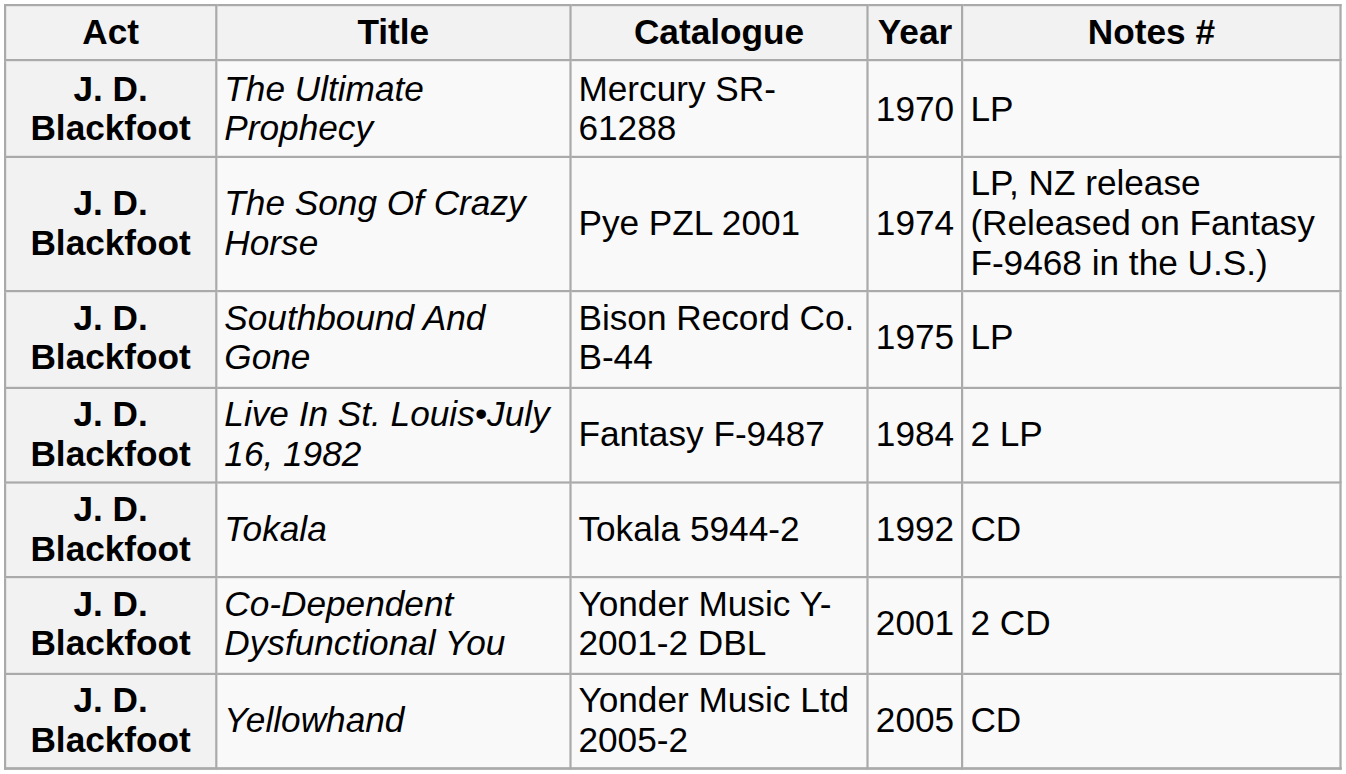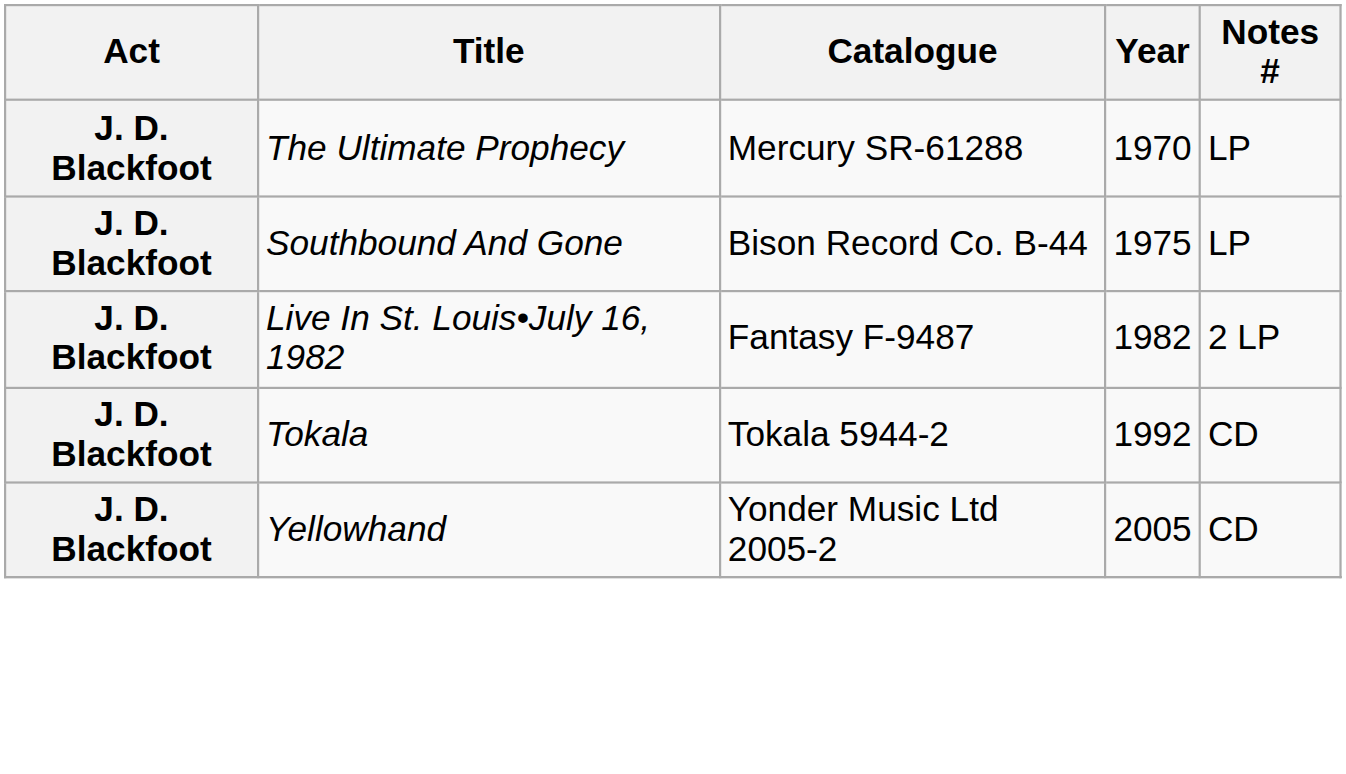 <table class="wikitable plainrowheaders sortable">
 <tr>
 <th scope="col">Act</th>
 <th scope="col">Title</th>
 <th scope="col">Catalogue</th>
 <th scope="col">Year</th>
 <th scope="col" class="unsortable">Notes #</th>
 </tr>
 <tr>
 <th scope="row">J. D. Blackfoot</th>
 <td><em>The Ultimate Prophecy</em></td>
 <td>Mercury SR-61288</td>
 <td>1970</td>
 <td>LP</td>
 </tr>
 <tr>
 <th scope="row">J. D. Blackfoot</th>
-<td><em>The Song Of Crazy Horse</em></td>
-<td>Pye PZL 2001</td>
-<td>1974</td>
-<td>LP, NZ release<br>(Released on Fantasy  F-9468 in the U.S.)</td>
-</tr>
-<tr>
-<th scope="row">J. D. Blackfoot</th>
 <td><em>Southbound And Gone</em></td>
 <td>Bison Record Co.  B-44</td>
 <td>1975</td>
 <td>LP</td>
 </tr>
 <tr>
 <th scope="row">J. D. Blackfoot</th>
 <td><em>Live In St. Louis•July 16, 1982</em></td>
 <td>Fantasy F-9487</td>
-<td>1984</td>
+<td>1982</td>
 <td>2 LP</td>
 </tr>
 <tr>
 <th scope="row">J. D. Blackfoot</th>
 <td><em>Tokala</em></td>
 <td>Tokala 5944-2</td>
 <td>1992</td>
 <td>CD</td>
 </tr>
 <tr>
 <th scope="row">J. D. Blackfoot</th>
-<td><em>Co-Dependent Dysfunctional You</em></td>
-<td>Yonder Music  Y-2001-2 DBL</td>
-<td>2001</td>
-<td>2 CD</td>
-</tr>
-<tr>
-<th scope="row">J. D. Blackfoot</th>
 <td><em>Yellowhand</em></td>
 <td>Yonder Music Ltd 2005-2</td>
 <td>2005</td>
 <td>CD</td>
 </tr>
 <tr>
 </tr>
 </table>
